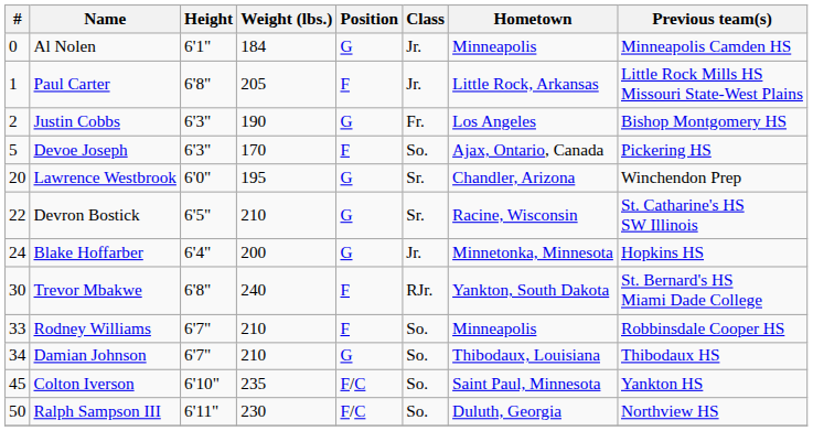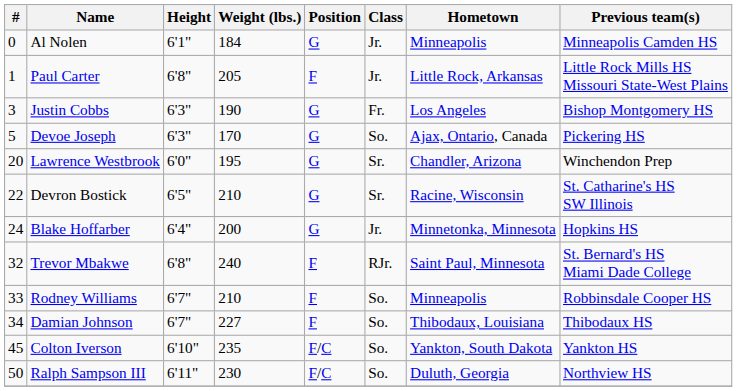 <table class="wikitable" style="font-size: 90%">
 <tr>
 <th>#</th>
 <th>Name</th>
 <th>Height</th>
 <th>Weight (lbs.)</th>
 <th>Position</th>
 <th>Class</th>
 <th>Hometown</th>
 <th>Previous team(s)</th>
 </tr>
 <tr>
 <td>0</td>
 <td>Al Nolen</td>
 <td>6'1"</td>
 <td>184</td>
 <td><a href='#'>G</a></td>
 <td>Jr.</td>
 <td><a href='#'>Minneapolis</a></td>
 <td><a href='#'>Minneapolis Camden HS</a></td>
 </tr>
 <tr>
 <td>1</td>
 <td><a href='#'>Paul Carter</a></td>
 <td>6'8"</td>
 <td>205</td>
 <td><a href='#'>F</a></td>
 <td>Jr.</td>
 <td><a href='#'>Little Rock, Arkansas</a></td>
 <td><a href='#'>Little Rock Mills HS</a><br><a href='#'>Missouri State-West Plains</a></td>
 </tr>
 <tr>
-<td>2</td>
+<td>3</td>
 <td><a href='#'>Justin Cobbs</a></td>
 <td>6'3"</td>
 <td>190</td>
 <td><a href='#'>G</a></td>
 <td>Fr.</td>
 <td><a href='#'>Los Angeles</a></td>
 <td><a href='#'>Bishop Montgomery HS</a></td>
 </tr>
 <tr>
 <td>5</td>
 <td><a href='#'>Devoe Joseph</a></td>
 <td>6'3"</td>
 <td>170</td>
-<td><a href='#'>F</a></td>
+<td><a href='#'>G</a></td>
 <td>So.</td>
 <td><a href='#'>Ajax, Ontario</a>, Canada</td>
 <td><a href='#'>Pickering HS</a></td>
 </tr>
 <tr>
 <td>20</td>
 <td><a href='#'>Lawrence Westbrook</a></td>
 <td>6'0"</td>
 <td>195</td>
 <td><a href='#'>G</a></td>
 <td>Sr.</td>
 <td><a href='#'>Chandler, Arizona</a></td>
 <td>Winchendon Prep</td>
 </tr>
 <tr>
 <td>22</td>
 <td>Devron Bostick</td>
 <td>6'5"</td>
 <td>210</td>
 <td><a href='#'>G</a></td>
 <td>Sr.</td>
 <td><a href='#'>Racine, Wisconsin</a></td>
 <td><a href='#'>St. Catharine's HS</a><br><a href='#'>SW Illinois</a></td>
 </tr>
 <tr>
 <td>24</td>
 <td><a href='#'>Blake Hoffarber</a></td>
 <td>6'4"</td>
 <td>200</td>
 <td><a href='#'>G</a></td>
 <td>Jr.</td>
 <td><a href='#'>Minnetonka, Minnesota</a></td>
 <td><a href='#'>Hopkins HS</a></td>
 </tr>
 <tr>
-<td>30</td>
+<td>32</td>
 <td><a href='#'>Trevor Mbakwe</a></td>
 <td>6'8"</td>
 <td>240</td>
 <td><a href='#'>F</a></td>
 <td>RJr.</td>
-<td><a href='#'>Yankton, South Dakota</a></td>
+<td><a href='#'>Saint Paul, Minnesota</a></td>
 <td><a href='#'>St. Bernard's HS</a><br><a href='#'>Miami Dade College</a></td>
 </tr>
 <tr>
 <td>33</td>
 <td><a href='#'>Rodney Williams</a></td>
 <td>6'7"</td>
 <td>210</td>
 <td><a href='#'>F</a></td>
 <td>So.</td>
 <td><a href='#'>Minneapolis</a></td>
 <td><a href='#'>Robbinsdale Cooper HS</a></td>
 </tr>
 <tr>
 <td>34</td>
 <td><a href='#'>Damian Johnson</a></td>
 <td>6'7"</td>
-<td>210</td>
-<td><a href='#'>G</a></td>
+<td>227</td>
+<td><a href='#'>F</a></td>
 <td>So.</td>
 <td><a href='#'>Thibodaux, Louisiana</a></td>
 <td><a href='#'>Thibodaux HS</a></td>
 </tr>
 <tr>
 <td>45</td>
 <td><a href='#'>Colton Iverson</a></td>
 <td>6'10"</td>
 <td>235</td>
 <td><a href='#'>F</a>/<a href='#'>C</a></td>
 <td>So.</td>
-<td><a href='#'>Saint Paul, Minnesota</a></td>
+<td><a href='#'>Yankton, South Dakota</a></td>
 <td><a href='#'>Yankton HS</a></td>
 </tr>
 <tr>
 <td>50</td>
 <td><a href='#'>Ralph Sampson III</a></td>
 <td>6'11"</td>
 <td>230</td>
 <td><a href='#'>F</a>/<a href='#'>C</a></td>
 <td>So.</td>
 <td><a href='#'>Duluth, Georgia</a></td>
 <td><a href='#'>Northview HS</a></td>
 </tr>
 <tr>
 </tr>
 </table>
